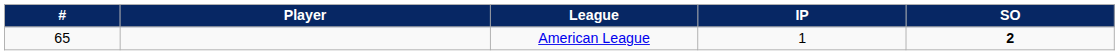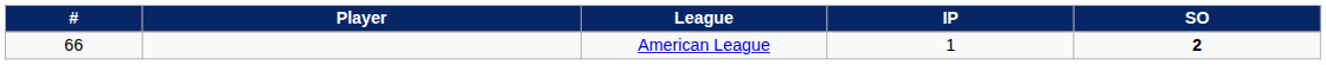 <table class="wikitable sortable">
 <tr>
 <th style="background:#072764;color:white;" width="5%">#</th>
 <th style="background:#072764;color:white;" width="16%">Player</th>
 <th style="background:#072764;color:white;" width="9%">League</th>
 <th style="background:#072764;color:white;" width="9%">IP</th>
 <th style="background:#072764;color:white;" width="9%">SO</th>
 </tr>
 <tr align="center">
-<td>65</td>
+<td>66</td>
 <td></td>
 <td><a href='#'>American League</a></td>
 <td>1</td>
 <td><strong>2</strong></td>
 </tr>
 </table>
